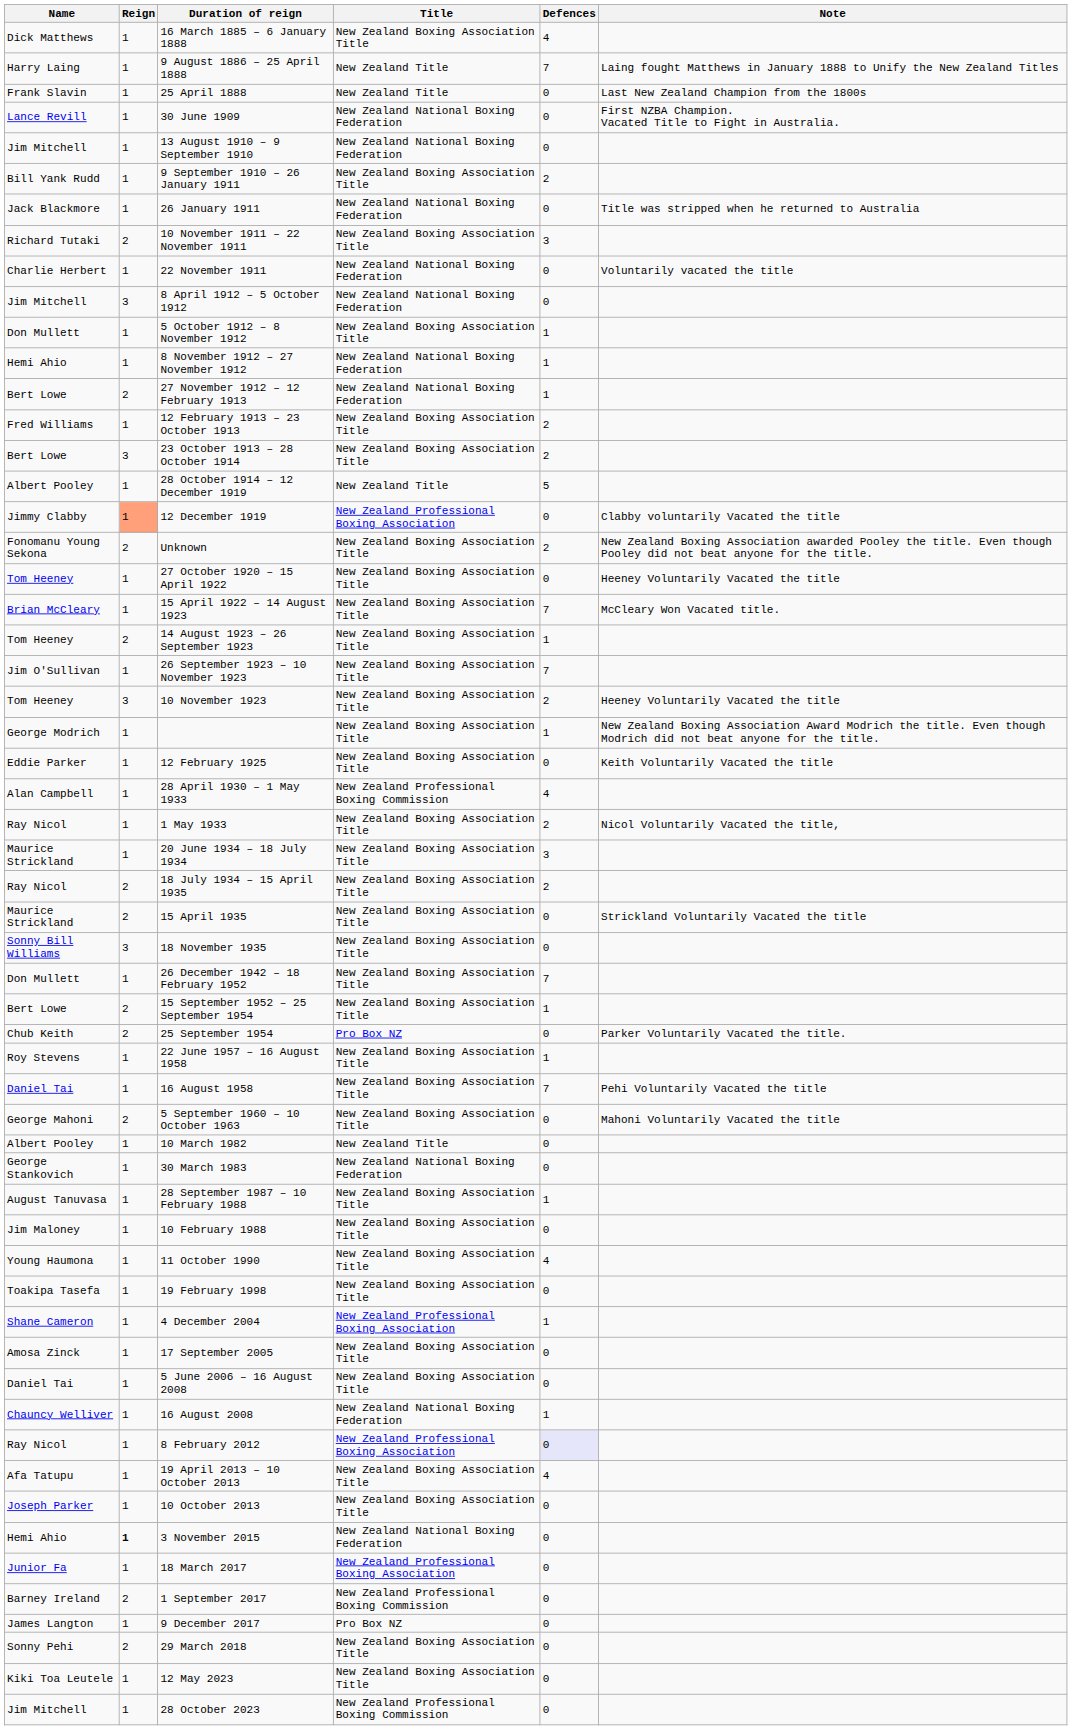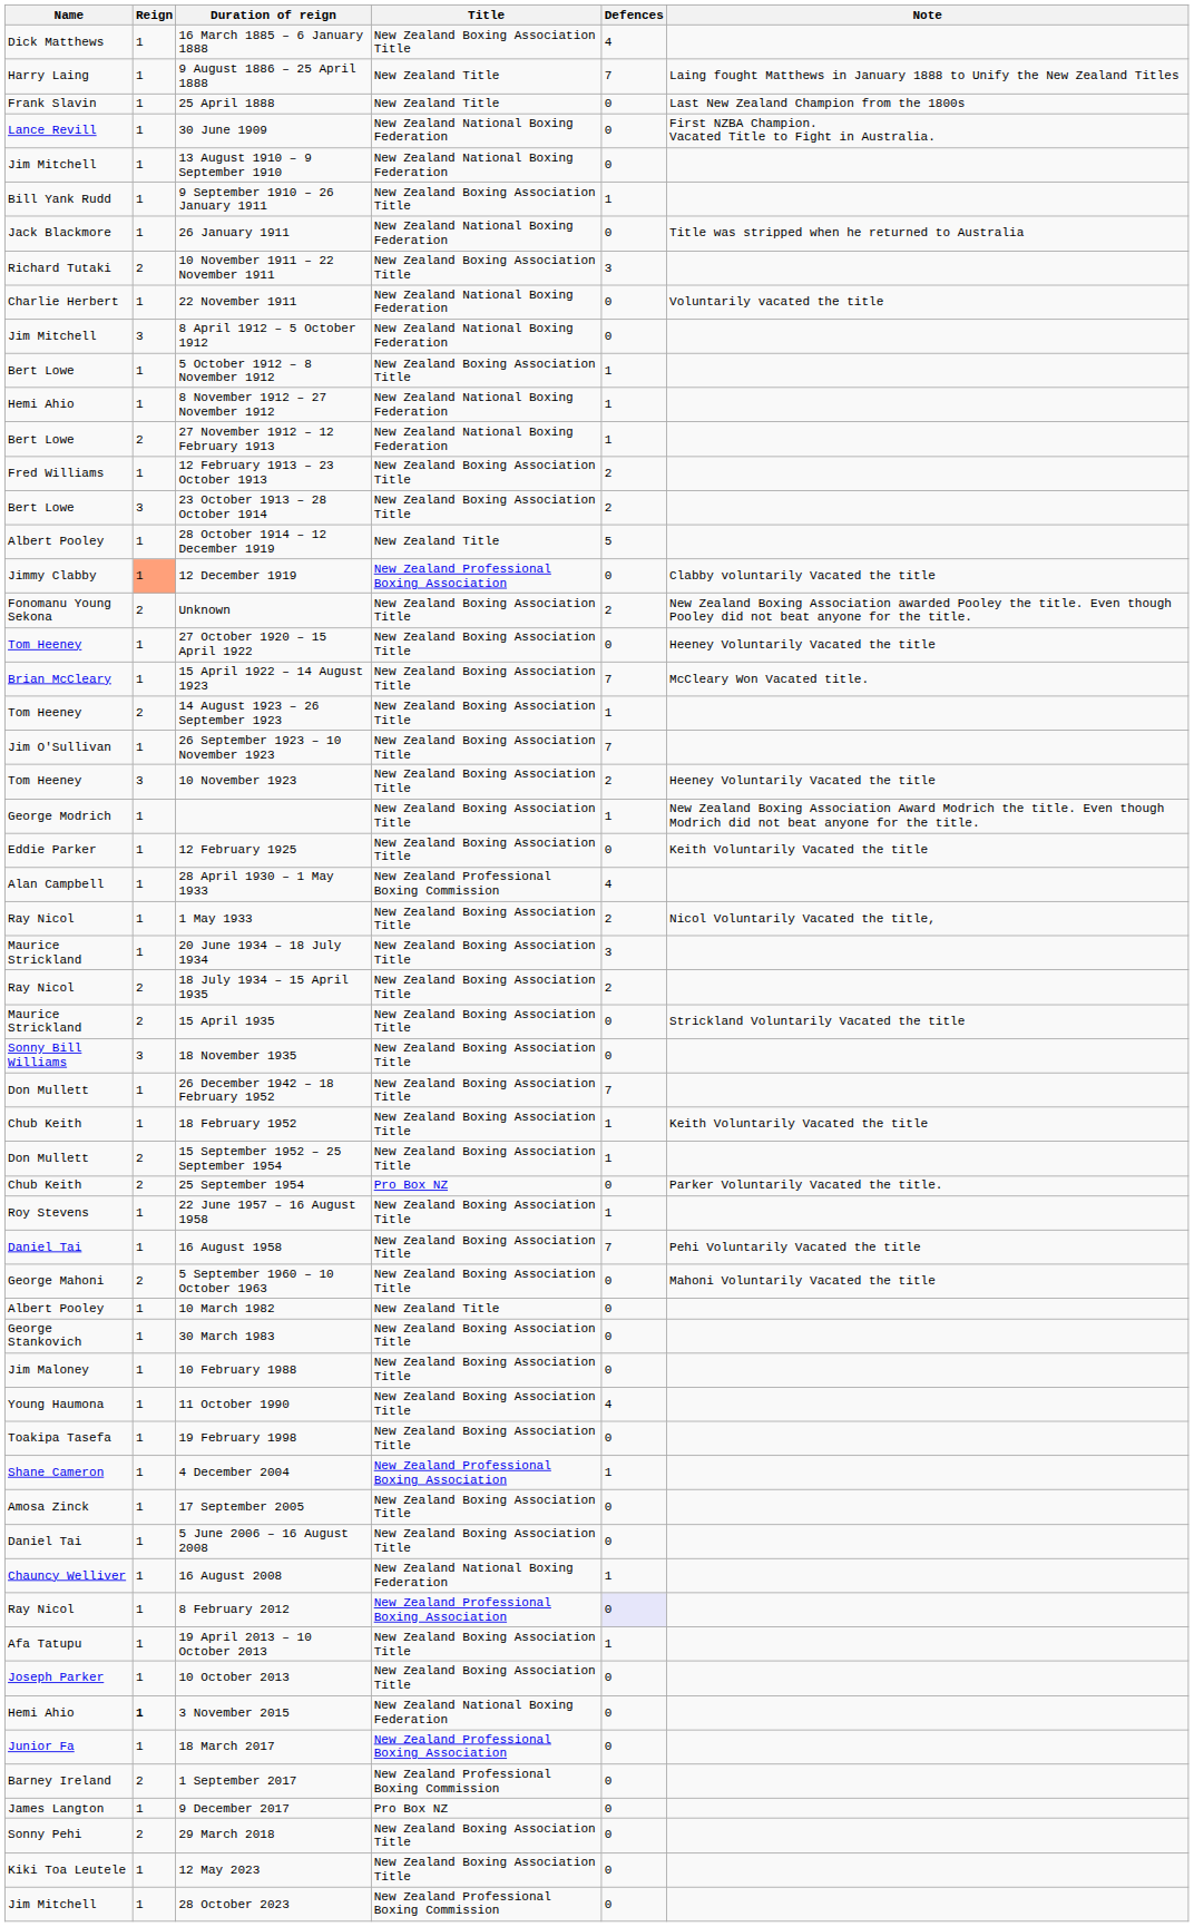 <table class="wikitable">
 <tr>
 <th>Name</th>
 <th>Reign</th>
 <th>Duration of reign</th>
 <th>Title</th>
 <th>Defences</th>
 <th>Note</th>
 </tr>
 <tr>
 <td>Dick Matthews</td>
 <td>1</td>
 <td>16 March 1885 – 6 January 1888</td>
 <td>New Zealand Boxing Association Title</td>
 <td>4</td>
 <td></td>
 </tr>
 <tr>
 <td>Harry Laing</td>
 <td>1</td>
 <td>9 August 1886 – 25 April 1888</td>
 <td>New Zealand Title</td>
 <td>7</td>
 <td>Laing fought Matthews in January 1888 to Unify the New Zealand Titles</td>
 </tr>
 <tr>
 <td>Frank Slavin</td>
 <td>1</td>
 <td>25 April 1888</td>
 <td>New Zealand Title</td>
 <td>0</td>
 <td>Last New Zealand Champion from the 1800s</td>
 </tr>
 <tr>
 <td><a href='#'>Lance Revill</a></td>
 <td>1</td>
 <td>30 June 1909</td>
 <td>New Zealand National Boxing Federation</td>
 <td>0</td>
 <td>First  NZBA Champion.<br>Vacated Title to Fight in Australia.</td>
 </tr>
 <tr>
 <td>Jim Mitchell</td>
 <td>1</td>
 <td>13 August 1910 – 9 September 1910</td>
 <td>New Zealand National Boxing Federation</td>
 <td>0</td>
 <td></td>
 </tr>
 <tr>
 <td>Bill Yank Rudd</td>
 <td>1</td>
 <td>9 September 1910 – 26 January 1911</td>
 <td>New Zealand Boxing Association Title</td>
-<td>2</td>
+<td>1</td>
 <td></td>
 </tr>
 <tr>
 <td>Jack Blackmore</td>
 <td>1</td>
 <td>26 January 1911</td>
 <td>New Zealand National Boxing Federation</td>
 <td>0</td>
 <td>Title was stripped when he returned to Australia</td>
 </tr>
 <tr>
 <td>Richard Tutaki</td>
 <td>2</td>
 <td>10 November 1911 – 22 November 1911</td>
 <td>New Zealand Boxing Association Title</td>
 <td>3</td>
 <td></td>
 </tr>
 <tr>
 <td>Charlie Herbert</td>
 <td>1</td>
 <td>22 November 1911</td>
 <td>New Zealand National Boxing Federation</td>
 <td>0</td>
 <td>Voluntarily vacated the title</td>
 </tr>
 <tr>
 <td>Jim Mitchell</td>
 <td>3</td>
 <td>8 April 1912 – 5 October 1912</td>
 <td>New Zealand National Boxing Federation</td>
 <td>0</td>
 <td></td>
 </tr>
 <tr>
-<td>Don Mullett</td>
+<td>Bert Lowe</td>
 <td>1</td>
 <td>5 October 1912 – 8 November 1912</td>
 <td>New Zealand Boxing Association Title</td>
 <td>1</td>
 <td></td>
 </tr>
 <tr>
 <td>Hemi Ahio</td>
 <td>1</td>
 <td>8 November 1912 – 27 November 1912</td>
 <td>New Zealand National Boxing Federation</td>
 <td>1</td>
 <td></td>
 </tr>
 <tr>
 <td>Bert Lowe</td>
 <td>2</td>
 <td>27 November 1912 – 12 February 1913</td>
 <td>New Zealand National Boxing Federation</td>
 <td>1</td>
 <td></td>
 </tr>
 <tr>
 <td>Fred Williams</td>
 <td>1</td>
 <td>12 February 1913 – 23 October 1913</td>
 <td>New Zealand Boxing Association Title</td>
 <td>2</td>
 <td></td>
 </tr>
 <tr>
 <td>Bert Lowe</td>
 <td>3</td>
 <td>23 October 1913 – 28 October 1914</td>
 <td>New Zealand Boxing Association Title</td>
 <td>2</td>
 <td></td>
 </tr>
 <tr>
 <td>Albert Pooley</td>
 <td>1</td>
 <td>28 October 1914 – 12 December 1919</td>
 <td>New Zealand Title</td>
 <td>5</td>
 <td></td>
 </tr>
 <tr>
 <td>Jimmy Clabby</td>
 <td style="background: lightsalmon;">1</td>
 <td>12 December 1919</td>
 <td><a href='#'>New Zealand Professional Boxing Association</a></td>
 <td>0</td>
 <td>Clabby voluntarily Vacated the title</td>
 </tr>
 <tr>
 <td>Fonomanu Young Sekona</td>
 <td>2</td>
 <td>Unknown</td>
 <td>New Zealand Boxing Association Title</td>
 <td>2</td>
 <td>New Zealand Boxing Association awarded Pooley the title. Even though Pooley did not beat anyone for the title.</td>
 </tr>
 <tr>
 <td><a href='#'>Tom Heeney</a></td>
 <td>1</td>
 <td>27 October 1920 – 15 April 1922</td>
 <td>New Zealand Boxing Association Title</td>
 <td>0</td>
 <td>Heeney Voluntarily Vacated the title</td>
 </tr>
 <tr>
 <td><a href='#'>Brian McCleary</a></td>
 <td>1</td>
 <td>15 April 1922 – 14 August 1923</td>
 <td>New Zealand Boxing Association Title</td>
 <td>7</td>
 <td>McCleary Won Vacated title.</td>
 </tr>
 <tr>
 <td>Tom Heeney</td>
 <td>2</td>
 <td>14 August 1923 – 26 September 1923</td>
 <td>New Zealand Boxing Association Title</td>
 <td>1</td>
 <td></td>
 </tr>
 <tr>
 <td>Jim O'Sullivan</td>
 <td>1</td>
 <td>26 September 1923 – 10 November 1923</td>
 <td>New Zealand Boxing Association Title</td>
 <td>7</td>
 <td></td>
 </tr>
 <tr>
 <td>Tom Heeney</td>
 <td>3</td>
 <td>10 November 1923</td>
 <td>New Zealand Boxing Association Title</td>
 <td>2</td>
 <td>Heeney Voluntarily Vacated the title</td>
 </tr>
 <tr>
 <td>George Modrich</td>
 <td>1</td>
 <td></td>
 <td>New Zealand Boxing Association Title</td>
 <td>1</td>
 <td>New Zealand Boxing Association Award Modrich the title. Even though Modrich did not beat anyone for the title.</td>
 </tr>
 <tr>
 <td>Eddie Parker</td>
 <td>1</td>
 <td>12 February 1925</td>
 <td>New Zealand Boxing Association Title</td>
 <td>0</td>
 <td>Keith Voluntarily Vacated the title</td>
 </tr>
 <tr>
 <td>Alan Campbell</td>
 <td>1</td>
 <td>28 April 1930 – 1 May 1933</td>
 <td>New Zealand Professional Boxing Commission</td>
 <td>4</td>
 <td></td>
 </tr>
 <tr>
 <td>Ray Nicol</td>
 <td>1</td>
 <td>1 May 1933</td>
 <td>New Zealand Boxing Association Title</td>
 <td>2</td>
 <td>Nicol Voluntarily Vacated the title,</td>
 </tr>
 <tr>
 <td>Maurice Strickland</td>
 <td>1</td>
 <td>20 June 1934 – 18 July 1934</td>
 <td>New Zealand Boxing Association Title</td>
 <td>3</td>
 <td></td>
 </tr>
 <tr>
 <td>Ray Nicol</td>
 <td>2</td>
 <td>18 July 1934 – 15 April 1935</td>
 <td>New Zealand Boxing Association Title</td>
 <td>2</td>
 <td></td>
 </tr>
 <tr>
 <td>Maurice Strickland</td>
 <td>2</td>
 <td>15 April 1935</td>
 <td>New Zealand Boxing Association Title</td>
 <td>0</td>
 <td>Strickland Voluntarily Vacated the title</td>
 </tr>
 <tr>
 <td><a href='#'>Sonny Bill Williams</a></td>
 <td>3</td>
 <td>18 November 1935</td>
 <td>New Zealand Boxing Association Title</td>
 <td>0</td>
 <td></td>
 </tr>
 <tr>
 <td>Don Mullett</td>
 <td>1</td>
 <td>26 December 1942 – 18 February 1952</td>
 <td>New Zealand Boxing Association Title</td>
 <td>7</td>
 <td></td>
 </tr>
 <tr>
-<td>Bert Lowe</td>
+<td>Chub Keith</td>
+<td>1</td>
+<td>18 February 1952</td>
+<td>New Zealand Boxing Association Title</td>
+<td>1</td>
+<td>Keith Voluntarily Vacated the title</td>
+</tr>
+<tr>
+<td>Don Mullett</td>
 <td>2</td>
 <td>15 September 1952 – 25 September 1954</td>
 <td>New Zealand Boxing Association Title</td>
 <td>1</td>
 <td></td>
 </tr>
 <tr>
 <td>Chub Keith</td>
 <td>2</td>
 <td>25 September 1954</td>
 <td><a href='#'>Pro Box NZ</a></td>
 <td>0</td>
 <td>Parker Voluntarily Vacated the title.</td>
 </tr>
 <tr>
 <td>Roy Stevens</td>
 <td>1</td>
 <td>22 June 1957 – 16 August 1958</td>
 <td>New Zealand Boxing Association Title</td>
 <td>1</td>
 <td></td>
 </tr>
 <tr>
 <td><a href='#'>Daniel Tai</a></td>
 <td>1</td>
 <td>16 August 1958</td>
 <td>New Zealand Boxing Association Title</td>
 <td>7</td>
 <td>Pehi Voluntarily Vacated the title</td>
 </tr>
 <tr>
 <td>George Mahoni</td>
 <td>2</td>
 <td>5 September 1960 – 10 October 1963</td>
 <td>New Zealand Boxing Association Title</td>
 <td>0</td>
 <td>Mahoni Voluntarily Vacated the title</td>
 </tr>
 <tr>
 <td>Albert Pooley</td>
 <td>1</td>
 <td>10 March 1982</td>
 <td>New Zealand Title</td>
 <td>0</td>
 <td></td>
 </tr>
 <tr>
 <td>George Stankovich</td>
 <td>1</td>
 <td>30 March 1983</td>
-<td>New Zealand National Boxing Federation</td>
+<td>New Zealand Boxing Association Title</td>
 <td>0</td>
-<td></td>
-</tr>
-<tr>
-<td>August Tanuvasa</td>
-<td>1</td>
-<td>28 September 1987 – 10 February 1988</td>
-<td>New Zealand Boxing Association Title</td>
-<td>1</td>
 <td></td>
 </tr>
 <tr>
 <td>Jim Maloney</td>
 <td>1</td>
 <td>10 February 1988</td>
 <td>New Zealand Boxing Association Title</td>
 <td>0</td>
 <td></td>
 </tr>
 <tr>
 <td>Young Haumona</td>
 <td>1</td>
 <td>11 October 1990</td>
 <td>New Zealand Boxing Association Title</td>
 <td>4</td>
 <td></td>
 </tr>
 <tr>
 <td>Toakipa Tasefa</td>
 <td>1</td>
 <td>19 February 1998</td>
 <td>New Zealand Boxing Association Title</td>
 <td>0</td>
 <td></td>
 </tr>
 <tr>
 <td><a href='#'>Shane Cameron</a></td>
 <td>1</td>
 <td>4 December 2004</td>
 <td><a href='#'>New Zealand Professional Boxing Association</a></td>
 <td>1</td>
 <td></td>
 </tr>
 <tr>
 <td>Amosa Zinck</td>
 <td>1</td>
 <td>17 September 2005</td>
 <td>New Zealand Boxing Association Title</td>
 <td>0</td>
 <td></td>
 </tr>
 <tr>
 <td>Daniel Tai</td>
 <td>1</td>
 <td>5 June 2006 – 16 August 2008</td>
 <td>New Zealand Boxing Association Title</td>
 <td>0</td>
 <td></td>
 </tr>
 <tr>
 <td><a href='#'>Chauncy Welliver</a></td>
 <td>1</td>
 <td>16 August 2008</td>
 <td>New Zealand National Boxing Federation</td>
 <td>1</td>
 <td></td>
 </tr>
 <tr>
 <td>Ray Nicol</td>
 <td>1</td>
 <td>8 February  2012</td>
 <td><a href='#'>New Zealand Professional Boxing Association</a></td>
 <td style="background: lavender;">0</td>
 <td></td>
 </tr>
 <tr>
 <td>Afa Tatupu</td>
 <td>1</td>
 <td>19 April 2013 – 10 October 2013</td>
 <td>New Zealand Boxing Association Title</td>
-<td>4</td>
+<td>1</td>
 <td></td>
 </tr>
 <tr>
 <td><a href='#'>Joseph Parker</a></td>
 <td>1</td>
 <td>10 October 2013</td>
 <td>New Zealand Boxing Association Title</td>
 <td>0</td>
 <td></td>
 </tr>
 <tr>
 <td>Hemi Ahio</td>
 <td><strong>1</strong></td>
 <td>3 November 2015</td>
 <td>New Zealand National Boxing Federation</td>
 <td>0</td>
 <td></td>
 </tr>
 <tr>
 <td><a href='#'>Junior Fa</a></td>
 <td>1</td>
 <td>18 March 2017</td>
 <td><a href='#'>New Zealand Professional Boxing Association</a></td>
 <td>0</td>
 <td></td>
 </tr>
 <tr>
 <td>Barney Ireland</td>
 <td>2</td>
 <td>1 September 2017</td>
 <td>New Zealand Professional Boxing Commission</td>
 <td>0</td>
 <td></td>
 </tr>
 <tr>
 <td>James Langton</td>
 <td>1</td>
 <td>9 December 2017</td>
 <td>Pro Box NZ</td>
 <td>0</td>
 <td></td>
 </tr>
 <tr>
 <td>Sonny Pehi</td>
 <td>2</td>
 <td>29 March 2018</td>
 <td>New Zealand Boxing Association Title</td>
 <td>0</td>
 <td></td>
 </tr>
 <tr>
 <td>Kiki Toa Leutele</td>
 <td>1</td>
 <td>12 May 2023</td>
 <td>New Zealand Boxing Association Title</td>
 <td>0</td>
 <td></td>
 </tr>
 <tr>
 <td>Jim Mitchell</td>
 <td>1</td>
 <td>28 October 2023</td>
 <td>New Zealand Professional Boxing Commission</td>
 <td>0</td>
 <td></td>
 </tr>
 </table>
